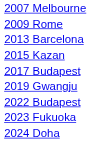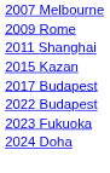 <table>
 <tr>
 <td><a href='#'>2007 Melbourne</a></td>
 <td nowrap></td>
 <td></td>
 <td></td>
 </tr>
 <tr>
 <td><a href='#'>2009 Rome</a><br></td>
 <td></td>
 <td nowrap></td>
 <td></td>
 </tr>
 <tr>
-<td><a href='#'>2013 Barcelona</a><br></td>
+<td><a href='#'>2011 Shanghai</a><br></td>
 <td></td>
 <td></td>
 <td></td>
 </tr>
 <tr>
 <td><a href='#'>2015 Kazan</a><br></td>
 <td></td>
 <td></td>
 <td></td>
 </tr>
 <tr>
 <td><a href='#'>2017 Budapest</a><br></td>
 <td></td>
 <td></td>
 <td></td>
-</tr>
-<tr>
-<td><a href='#'>2019 Gwangju</a><br></td>
-<td nowrap></td>
-<td></td>
-<td nowrap></td>
 </tr>
 <tr>
 <td><a href='#'>2022 Budapest</a><br></td>
 <td></td>
 <td nowrap></td>
 <td></td>
 </tr>
 <tr>
 <td><a href='#'>2023 Fukuoka</a><br></td>
 <td></td>
 <td></td>
 <td></td>
 </tr>
 <tr>
 <td><a href='#'>2024 Doha</a><br></td>
 <td></td>
 <td></td>
 <td></td>
 </tr>
 </table>
